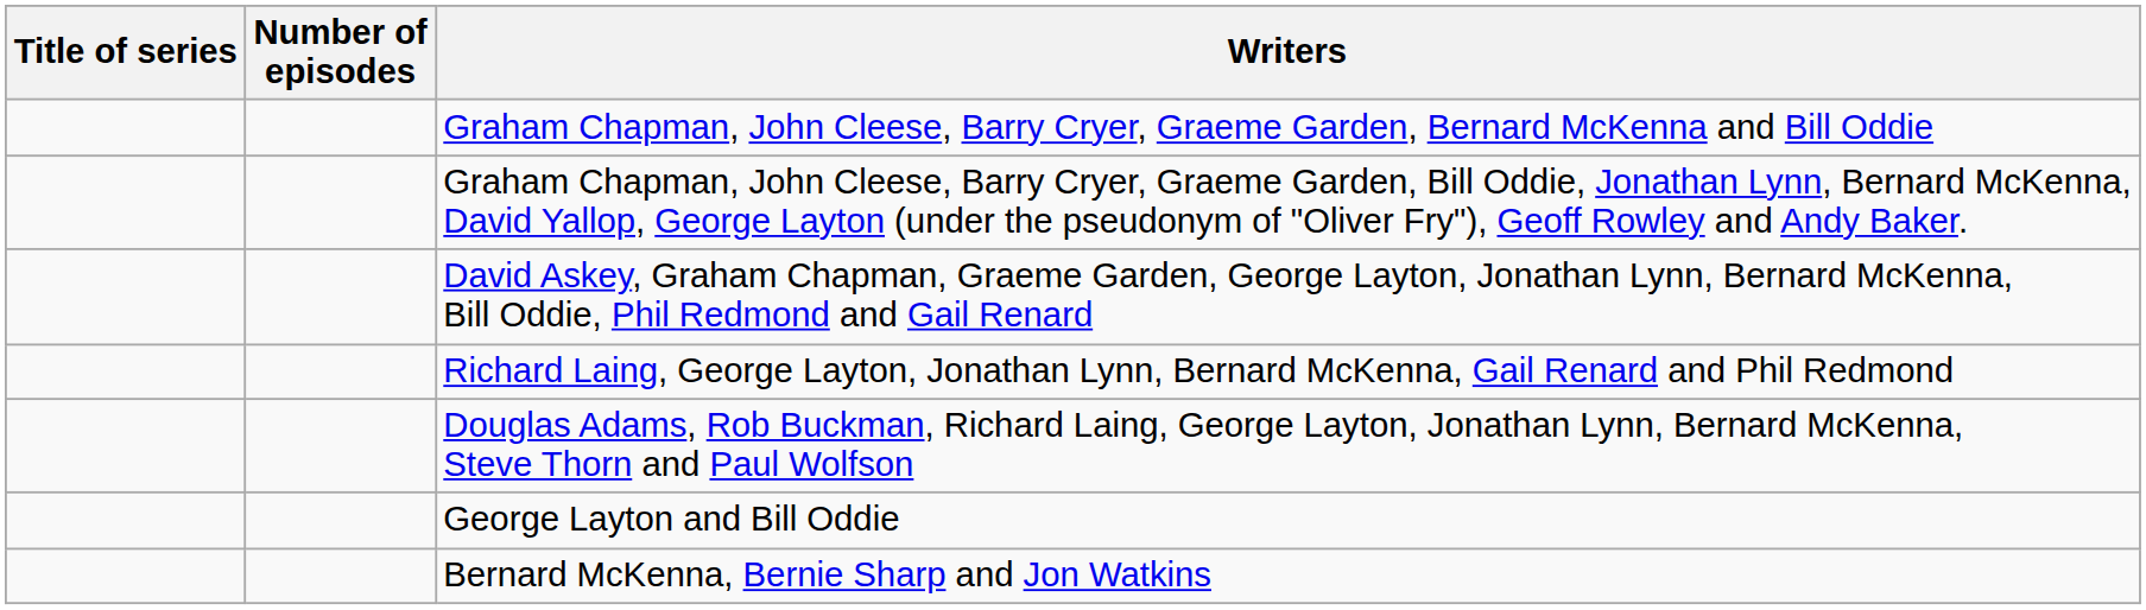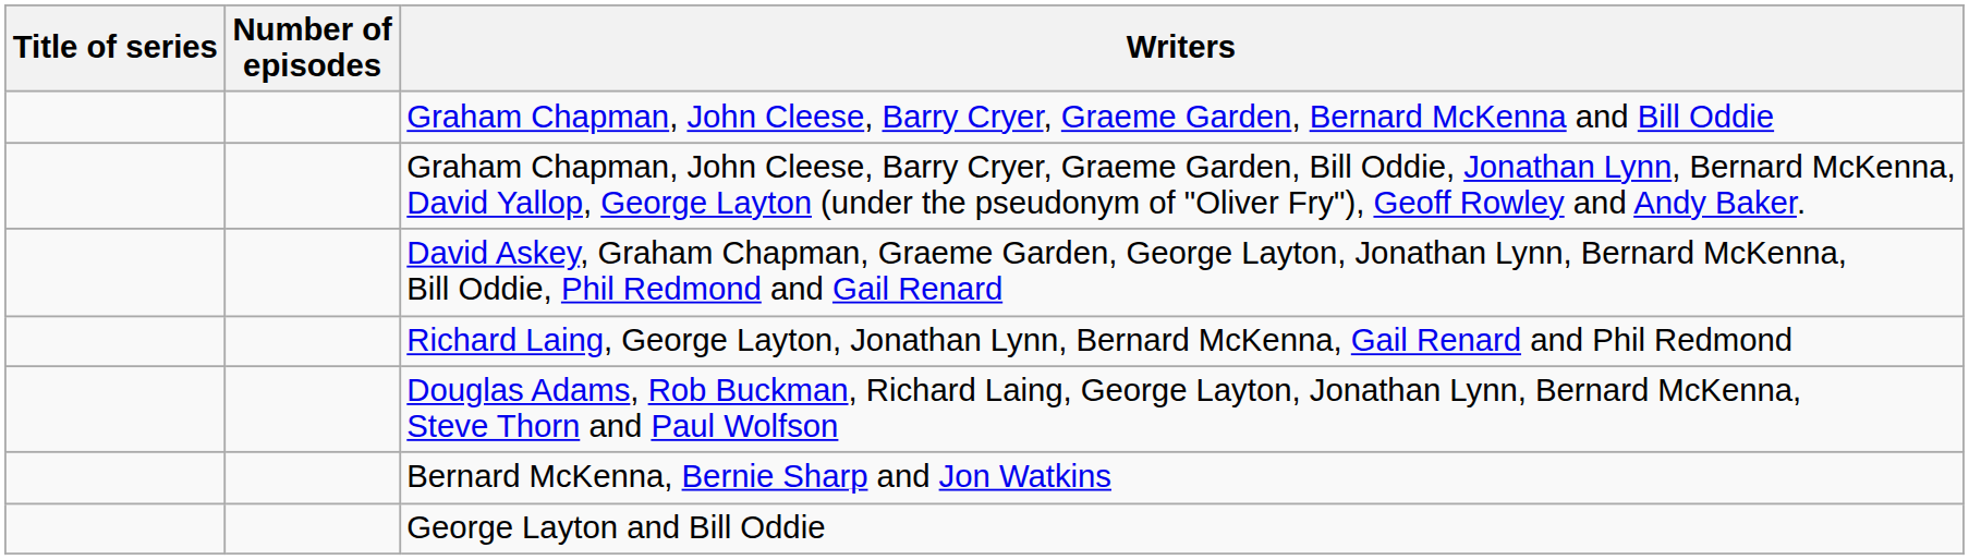 <table class="wikitable">
 <tr>
 <th>Title of series</th>
 <th>Number of <br>episodes</th>
 <th>Writers</th>
 </tr>
 <tr>
 <td></td>
 <td></td>
 <td><a href='#'>Graham Chapman</a>, <a href='#'>John Cleese</a>, <a href='#'>Barry Cryer</a>, <a href='#'>Graeme Garden</a>, <a href='#'>Bernard McKenna</a> and <a href='#'>Bill Oddie</a></td>
 </tr>
 <tr>
 <td></td>
 <td></td>
 <td>Graham Chapman, John Cleese, Barry Cryer, Graeme Garden, Bill Oddie, <a href='#'>Jonathan Lynn</a>, Bernard McKenna, <br><a href='#'>David Yallop</a>, <a href='#'>George Layton</a> (under the pseudonym of "Oliver Fry"), <a href='#'>Geoff Rowley</a> and <a href='#'>Andy Baker</a>.</td>
 </tr>
 <tr>
 <td></td>
 <td></td>
 <td><a href='#'>David Askey</a>, Graham Chapman, Graeme Garden, George Layton, Jonathan Lynn, Bernard McKenna, <br>Bill Oddie, <a href='#'>Phil Redmond</a> and <a href='#'>Gail Renard</a></td>
 </tr>
 <tr>
 <td></td>
 <td></td>
 <td><a href='#'>Richard Laing</a>, George Layton, Jonathan Lynn, Bernard McKenna, <a href='#'>Gail Renard</a> and Phil Redmond</td>
 </tr>
 <tr>
 <td></td>
 <td></td>
 <td><a href='#'>Douglas Adams</a>, <a href='#'>Rob Buckman</a>, Richard Laing, George Layton, Jonathan Lynn, Bernard McKenna, <br><a href='#'>Steve Thorn</a> and <a href='#'>Paul Wolfson</a></td>
 </tr>
 <tr>
 <td></td>
 <td></td>
-<td>George Layton and Bill Oddie</td>
+<td>Bernard McKenna, <a href='#'>Bernie Sharp</a> and <a href='#'>Jon Watkins</a></td>
 </tr>
 <tr>
 <td></td>
 <td></td>
-<td>Bernard McKenna, <a href='#'>Bernie Sharp</a> and <a href='#'>Jon Watkins</a></td>
+<td>George Layton and Bill Oddie</td>
 </tr>
 </table>
